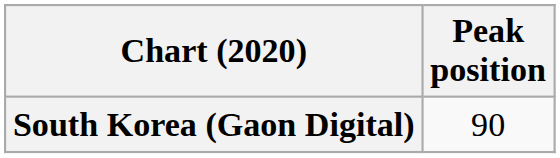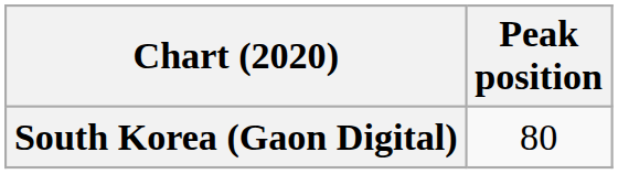 <table class="wikitable plainrowheaders" style="text-align:center">
 <tr>
 <th>Chart (2020)</th>
 <th>Peak<br>position</th>
 </tr>
 <tr>
 <th scope="row">South Korea (Gaon Digital)</th>
-<td>90</td>
+<td>80</td>
 </tr>
 </table>
